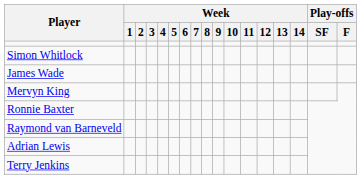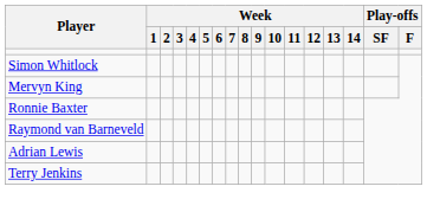 <table class="wikitable">
 <tr>
 <th rowspan=2>Player</th>
 <th colspan=14>Week</th>
 <th colspan=2>Play-offs</th>
 </tr>
 <tr>
 <th>1</th>
 <th>2</th>
 <th>3</th>
 <th>4</th>
 <th>5</th>
 <th>6</th>
 <th>7</th>
 <th>8</th>
 <th>9</th>
 <th>10</th>
 <th>11</th>
 <th>12</th>
 <th>13</th>
 <th>14</th>
 <th>SF</th>
 <th>F</th>
 </tr>
 <tr>
 <td> </td>
 <td></td>
 <td></td>
 <td></td>
 <td></td>
 <td></td>
 <td></td>
 <td></td>
 <td></td>
 <td></td>
 <td></td>
 <td></td>
 <td></td>
 <td></td>
 <td></td>
 <td></td>
 <td></td>
 </tr>
 <tr>
 <td> <a href='#'>Simon Whitlock</a></td>
-<td></td>
-<td></td>
-<td></td>
-<td></td>
-<td></td>
-<td></td>
-<td></td>
-<td></td>
-<td></td>
-<td></td>
-<td></td>
-<td></td>
-<td></td>
-<td></td>
-<td></td>
-</tr>
-<tr>
-<td> <a href='#'>James Wade</a></td>
-<td></td>
 <td></td>
 <td></td>
 <td></td>
 <td></td>
 <td></td>
 <td></td>
 <td></td>
 <td></td>
 <td></td>
 <td></td>
 <td></td>
 <td></td>
 <td></td>
 <td></td>
 <td></td>
 </tr>
 <tr>
 <td> <a href='#'>Mervyn King</a></td>
 <td></td>
 <td></td>
 <td></td>
 <td></td>
 <td></td>
 <td></td>
 <td></td>
 <td></td>
 <td></td>
 <td></td>
 <td></td>
 <td></td>
 <td></td>
 <td></td>
 <td></td>
 </tr>
 <tr>
 <td> <a href='#'>Ronnie Baxter</a></td>
 <td></td>
 <td></td>
 <td></td>
 <td></td>
 <td></td>
 <td></td>
 <td></td>
 <td></td>
 <td></td>
 <td></td>
 <td></td>
 <td></td>
 <td></td>
 <td></td>
 </tr>
 <tr>
 <td> <a href='#'>Raymond van Barneveld</a></td>
 <td></td>
 <td></td>
 <td></td>
 <td></td>
 <td></td>
 <td></td>
 <td></td>
 <td></td>
 <td></td>
 <td></td>
 <td></td>
 <td></td>
 <td></td>
 <td></td>
 </tr>
 <tr>
 <td> <a href='#'>Adrian Lewis</a></td>
 <td></td>
 <td></td>
 <td></td>
 <td></td>
 <td></td>
 <td></td>
 <td></td>
 <td></td>
 <td></td>
 <td></td>
 <td></td>
 <td></td>
 <td></td>
 <td></td>
 </tr>
 <tr>
 <td> <a href='#'>Terry Jenkins</a></td>
 <td></td>
 <td></td>
 <td></td>
 <td></td>
 <td></td>
 <td></td>
 <td></td>
 <td></td>
 <td></td>
 <td></td>
 <td></td>
 <td></td>
 <td></td>
 <td></td>
 </tr>
 </table>
